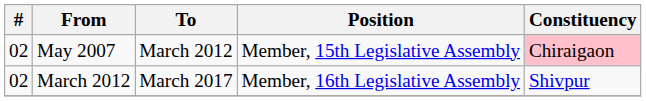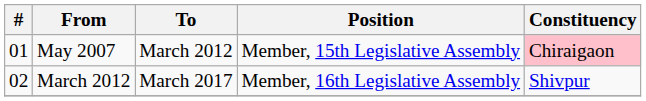 <table class="wikitable sortable">
 <tr>
 <th>#</th>
 <th>From</th>
 <th>To</th>
 <th>Position</th>
 <th>Constituency</th>
 </tr>
 <tr>
-<td>02</td>
+<td>01</td>
 <td>May 2007</td>
 <td>March 2012</td>
 <td>Member, <a href='#'>15th Legislative Assembly</a></td>
 <td style="background: pink;">Chiraigaon</td>
 </tr>
 <tr>
 <td>02</td>
 <td>March 2012</td>
 <td>March 2017</td>
 <td>Member, <a href='#'>16th Legislative Assembly</a></td>
 <td><a href='#'>Shivpur</a></td>
 </tr>
 <tr>
 </tr>
 </table>
